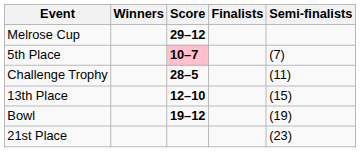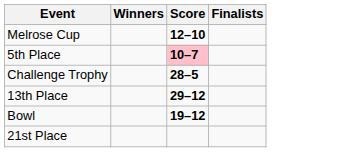 <table class="wikitable">
 <tr>
 <th>Event</th>
 <th>Winners</th>
 <th>Score</th>
 <th>Finalists</th>
-<th>Semi-finalists</th>
 </tr>
 <tr>
 <td>Melrose Cup</td>
 <td><strong></strong></td>
-<td><strong>29–12</strong></td>
+<td><strong>12–10</strong></td>
 <td></td>
-<td><br></td>
 </tr>
 <tr>
 <td>5th Place</td>
 <td><strong></strong></td>
 <td style="background: pink;"><strong>10–7</strong></td>
 <td></td>
-<td> (7)<br></td>
 </tr>
 <tr>
 <td>Challenge Trophy</td>
 <td><strong></strong></td>
 <td><strong>28–5</strong></td>
 <td></td>
-<td> (11)<br></td>
 </tr>
 <tr>
 <td>13th Place</td>
 <td><strong></strong></td>
-<td><strong>12–10</strong></td>
+<td><strong>29–12</strong></td>
 <td></td>
-<td> (15)<br></td>
 </tr>
 <tr>
 <td>Bowl</td>
 <td><strong></strong></td>
 <td><strong>19–12</strong></td>
 <td></td>
-<td> (19)<br></td>
 </tr>
 <tr>
 <td>21st Place</td>
 <td><strong></strong></td>
 <td></td>
 <td></td>
-<td> (23)<br></td>
 </tr>
 </table>
